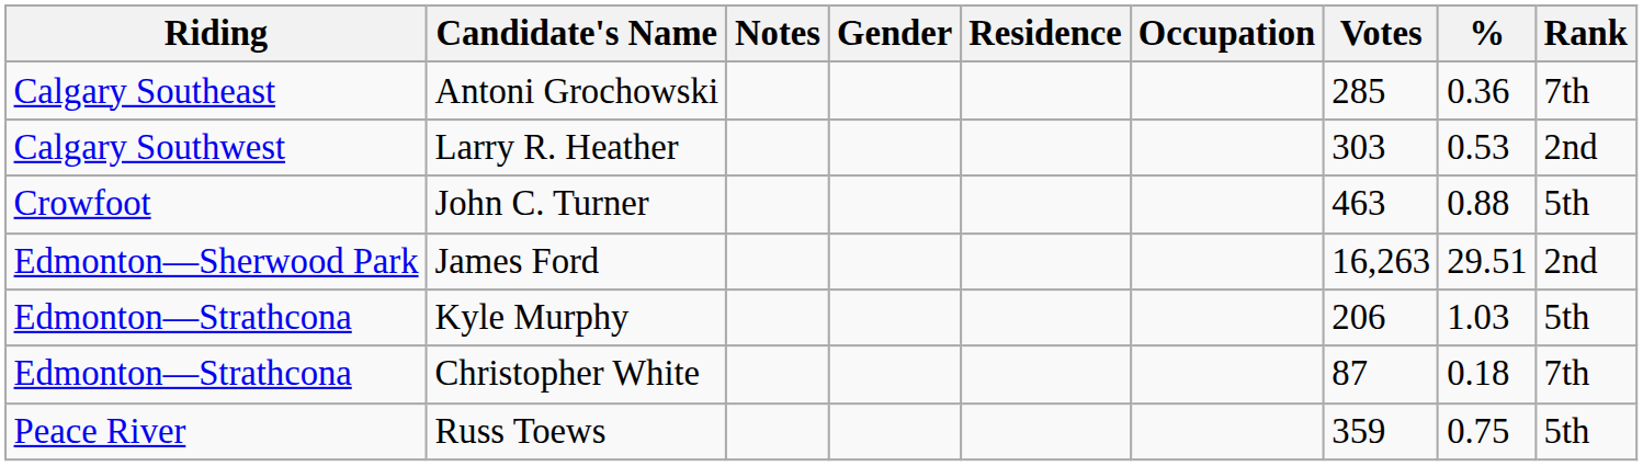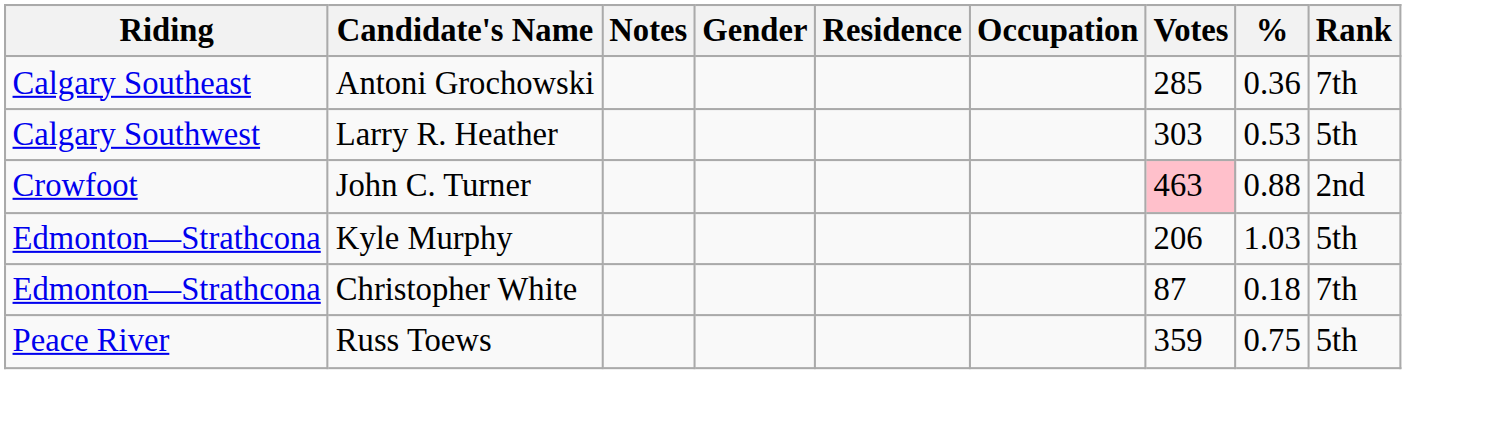 <table class="wikitable" border="1">
 <tr>
 <th>Riding</th>
 <th>Candidate's Name</th>
 <th>Notes</th>
 <th>Gender</th>
 <th>Residence</th>
 <th>Occupation</th>
 <th>Votes</th>
 <th>%</th>
 <th>Rank</th>
 </tr>
 <tr>
 <td><a href='#'>Calgary Southeast</a></td>
 <td>Antoni Grochowski</td>
 <td></td>
 <td></td>
 <td></td>
 <td></td>
 <td>285</td>
 <td>0.36</td>
 <td>7th</td>
 </tr>
 <tr>
 <td><a href='#'>Calgary Southwest</a></td>
 <td>Larry R. Heather</td>
 <td></td>
 <td></td>
 <td></td>
 <td></td>
 <td>303</td>
 <td>0.53</td>
-<td>2nd</td>
+<td>5th</td>
 </tr>
 <tr>
 <td><a href='#'>Crowfoot</a></td>
 <td>John C. Turner</td>
 <td></td>
 <td></td>
 <td></td>
 <td></td>
-<td>463</td>
+<td style="background: pink;">463</td>
 <td>0.88</td>
-<td>5th</td>
-</tr>
-<tr>
-<td><a href='#'>Edmonton—Sherwood Park</a></td>
-<td>James Ford</td>
-<td></td>
-<td></td>
-<td></td>
-<td></td>
-<td>16,263</td>
-<td>29.51</td>
 <td>2nd</td>
 </tr>
 <tr>
 <td><a href='#'>Edmonton—Strathcona</a></td>
 <td>Kyle Murphy</td>
 <td></td>
 <td></td>
 <td></td>
 <td></td>
 <td>206</td>
 <td>1.03</td>
 <td>5th</td>
 </tr>
 <tr>
 <td><a href='#'>Edmonton—Strathcona</a></td>
 <td>Christopher White</td>
 <td></td>
 <td></td>
 <td></td>
 <td></td>
 <td>87</td>
 <td>0.18</td>
 <td>7th</td>
 </tr>
 <tr>
 <td><a href='#'>Peace River</a></td>
 <td>Russ Toews</td>
 <td></td>
 <td></td>
 <td></td>
 <td></td>
 <td>359</td>
 <td>0.75</td>
 <td>5th</td>
 </tr>
 </table>
